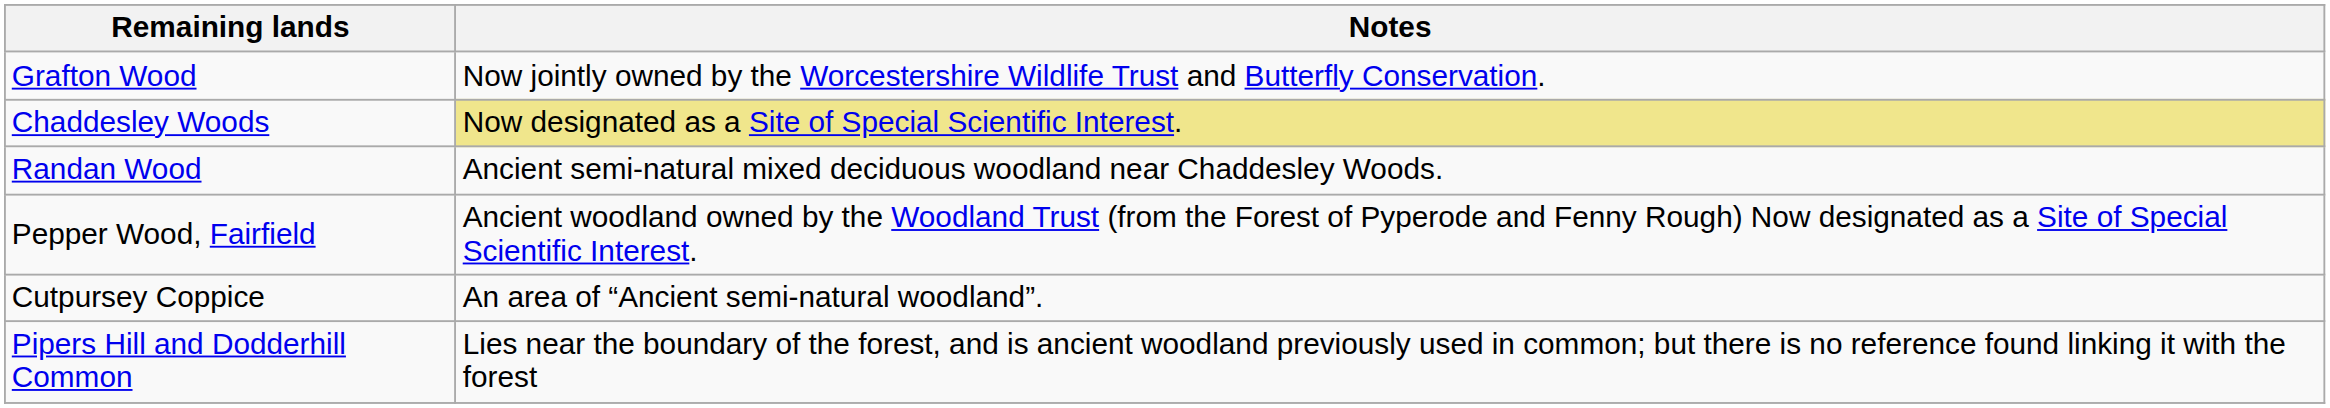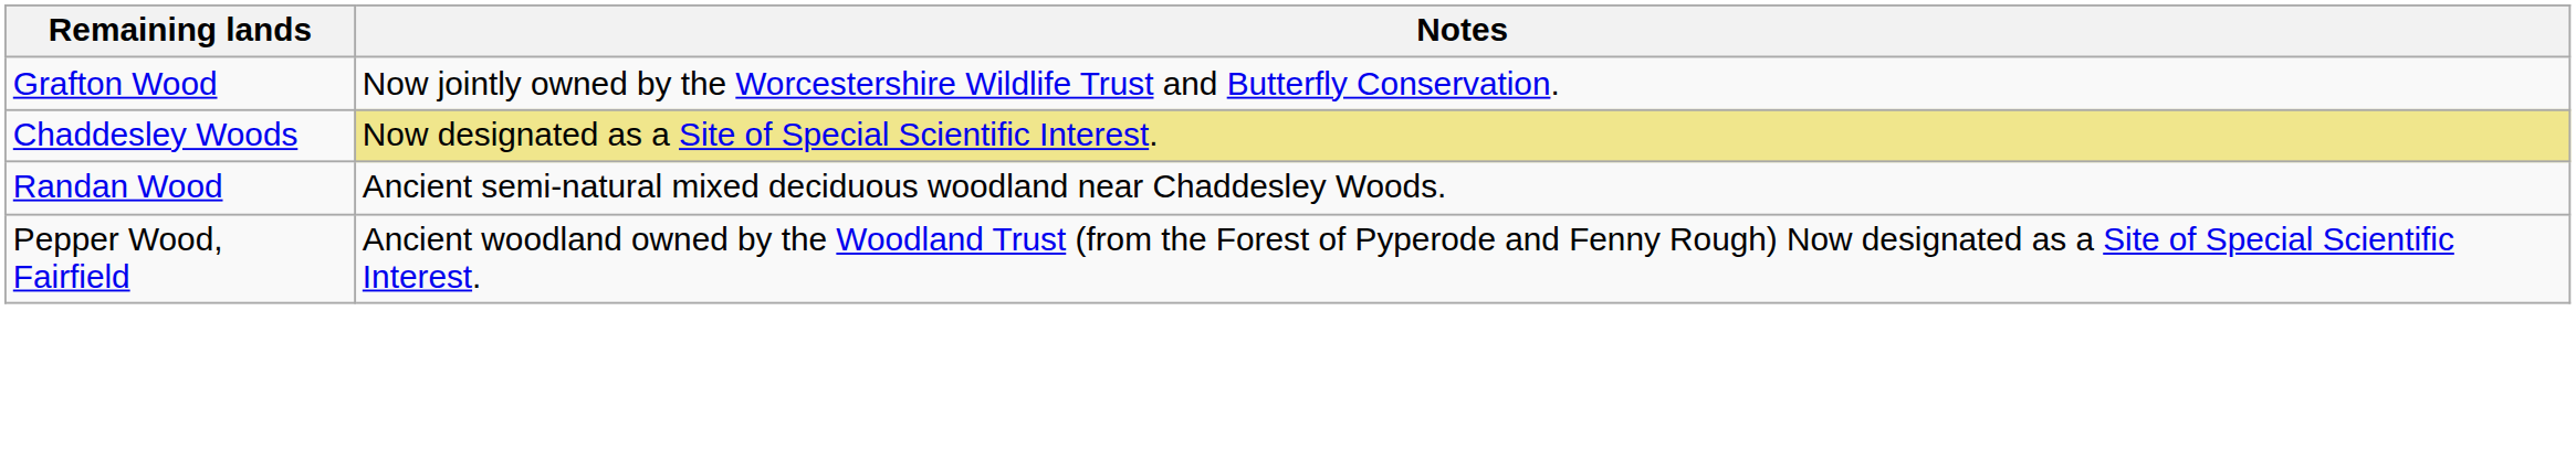 <table class="wikitable">
 <tr>
 <th>Remaining lands</th>
 <th>Notes</th>
 </tr>
 <tr>
 <td><a href='#'>Grafton Wood</a></td>
 <td>Now jointly owned by the <a href='#'>Worcestershire Wildlife Trust</a> and <a href='#'>Butterfly Conservation</a>.</td>
 </tr>
 <tr>
 <td><a href='#'>Chaddesley Woods</a></td>
 <td style="background: khaki;">Now designated as a <a href='#'>Site of Special Scientific Interest</a>.</td>
 </tr>
 <tr>
 <td><a href='#'>Randan Wood</a></td>
 <td>Ancient semi-natural mixed deciduous woodland near Chaddesley Woods.</td>
 </tr>
 <tr>
 <td>Pepper Wood, <a href='#'>Fairfield</a></td>
 <td>Ancient woodland owned by the <a href='#'>Woodland Trust</a>  (from the Forest of Pyperode and Fenny Rough) Now designated as a <a href='#'>Site of Special Scientific Interest</a>.</td>
 </tr>
-<tr>
-<td>Cutpursey Coppice</td>
-<td>An area of “Ancient semi-natural woodland”.</td>
-</tr>
-<tr>
-<td><a href='#'>Pipers Hill and Dodderhill Common</a></td>
-<td>Lies near the boundary of the forest, and is ancient woodland previously used in common; but there is no reference found linking it with the forest</td>
-</tr>
 </table>
